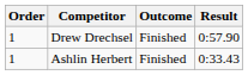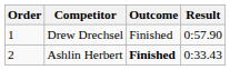 <table class="wikitable sortable">
 <tr>
 <th>Order</th>
 <th>Competitor</th>
 <th>Outcome</th>
 <th>Result</th>
 </tr>
 <tr>
 <td>1</td>
 <td>Drew Drechsel</td>
 <td>Finished</td>
 <td>0:57.90</td>
 </tr>
 <tr>
-<td>1</td>
+<td>2</td>
 <td>Ashlin Herbert</td>
-<td>Finished</td>
+<td><strong>Finished</strong></td>
 <td>0:33.43</td>
 </tr>
 </table>
